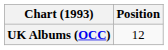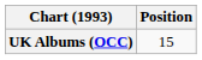 <table class="wikitable plainrowheaders" style="text-align:center">
 <tr>
 <th scope="col">Chart (1993)</th>
 <th scope="col">Position</th>
 </tr>
 <tr>
 <th scope="row">UK Albums (<a href='#'>OCC</a>)</th>
-<td>12</td>
+<td>15</td>
 </tr>
 </table>
